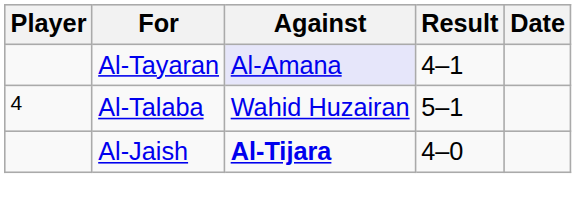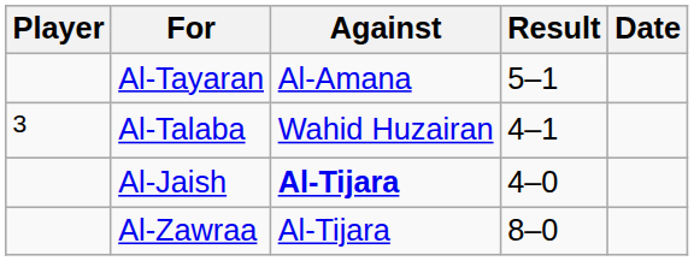 <table class="wikitable sortable">
 <tr>
 <th>Player</th>
 <th>For</th>
 <th>Against</th>
 <th align=center>Result</th>
 <th>Date</th>
 </tr>
 <tr>
 <td> </td>
 <td><a href='#'>Al-Tayaran</a></td>
-<td style="background: lavender;"><a href='#'>Al-Amana</a></td>
-<td>4–1</td>
+<td><a href='#'>Al-Amana</a></td>
+<td>5–1</td>
 <td></td>
 </tr>
 <tr>
-<td> <sup>4</sup></td>
+<td> <sup>3</sup></td>
 <td><a href='#'>Al-Talaba</a></td>
 <td><a href='#'>Wahid Huzairan</a></td>
-<td>5–1</td>
+<td>4–1</td>
 <td></td>
 </tr>
 <tr>
 <td> </td>
 <td><a href='#'>Al-Jaish</a></td>
 <td><strong><a href='#'>Al-Tijara</a></strong></td>
 <td>4–0</td>
 <td></td>
 </tr>
+<tr>
+<td> </td>
+<td><a href='#'>Al-Zawraa</a></td>
+<td><a href='#'>Al-Tijara</a></td>
+<td>8–0</td>
+<td></td>
+</tr>
 </table>
